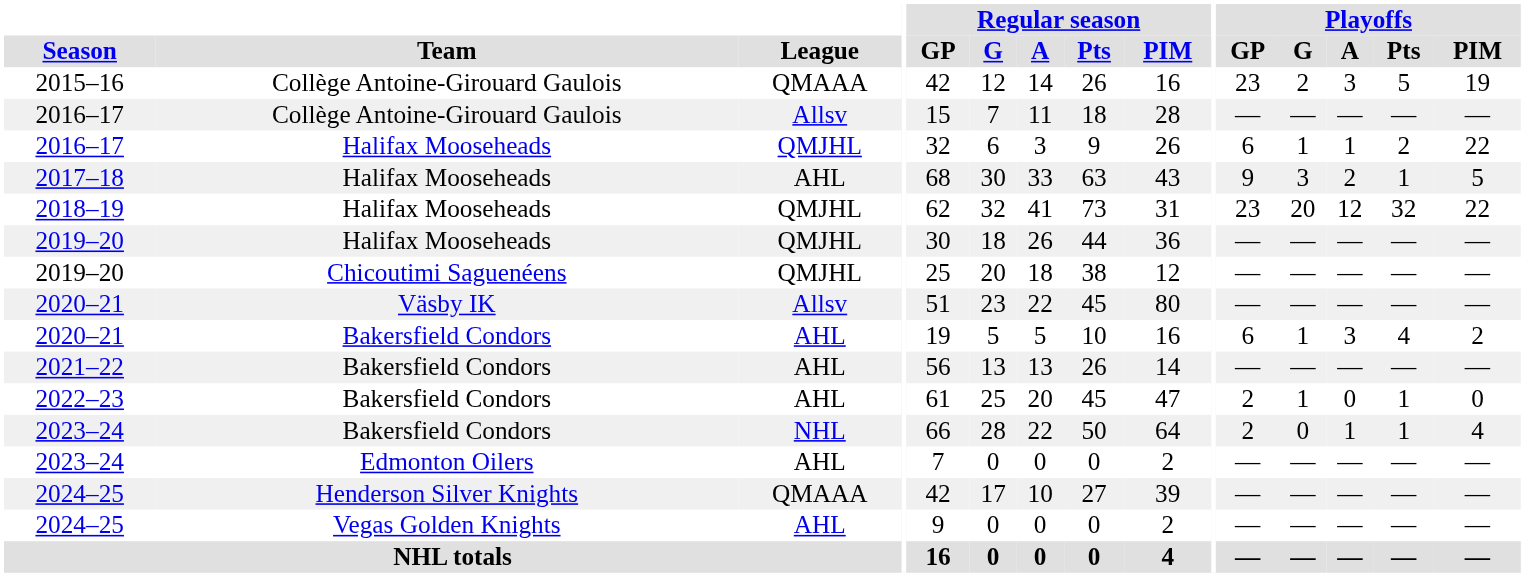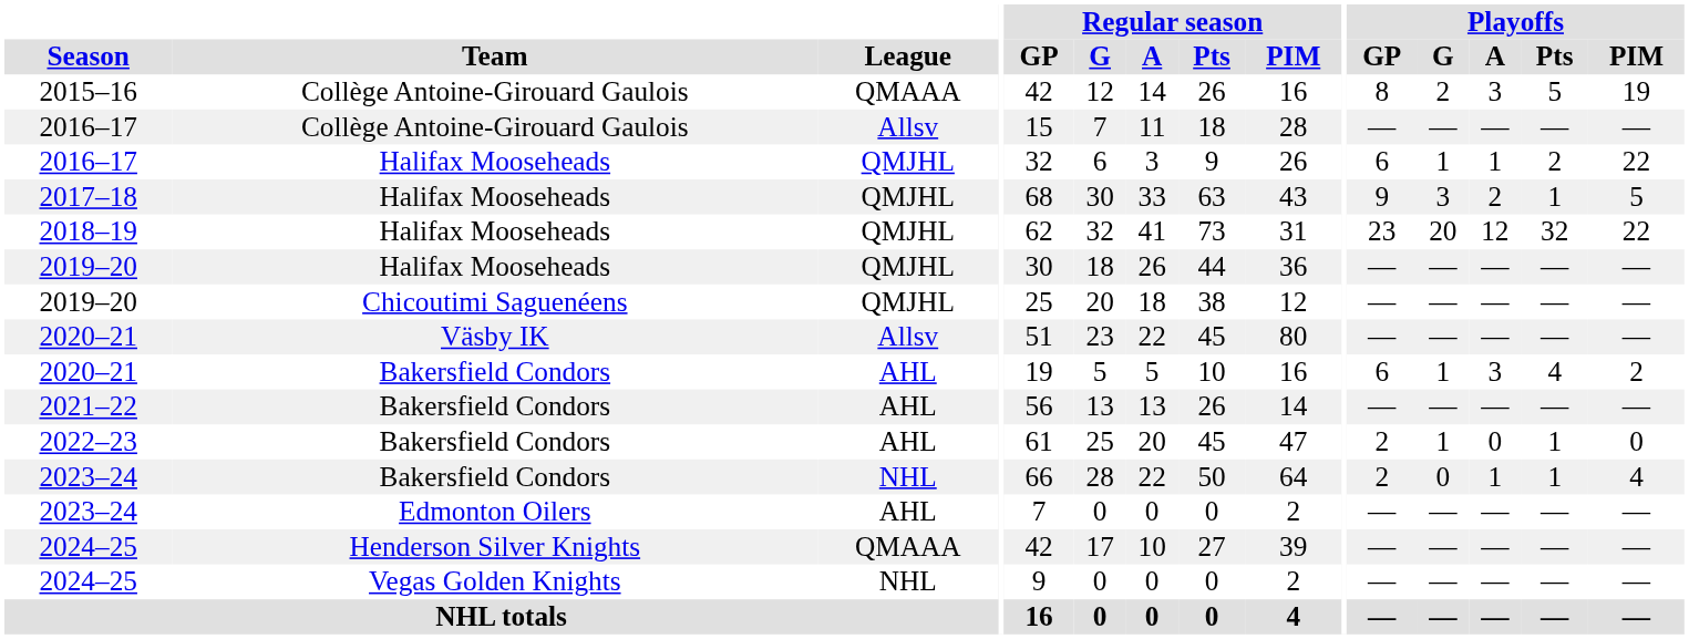 <table border="0" cellpadding="1" cellspacing="0" style="text-align:center; width:60em;">
 <tr bgcolor="#e0e0e0">
 <th colspan="3" bgcolor="#ffffff"></th>
 <th rowspan="99" bgcolor="#ffffff"></th>
 <th colspan="5"><a href='#'>Regular season</a></th>
 <th rowspan="99" bgcolor="#ffffff"></th>
 <th colspan="5"><a href='#'>Playoffs</a></th>
 </tr>
 <tr bgcolor="#e0e0e0">
 <th><a href='#'>Season</a></th>
 <th>Team</th>
 <th>League</th>
 <th>GP</th>
 <th><a href='#'>G</a></th>
 <th><a href='#'>A</a></th>
 <th><a href='#'>Pts</a></th>
 <th><a href='#'>PIM</a></th>
 <th>GP</th>
 <th>G</th>
 <th>A</th>
 <th>Pts</th>
 <th>PIM</th>
 </tr>
 <tr>
 <td>2015–16</td>
 <td>Collège Antoine-Girouard Gaulois</td>
 <td>QMAAA</td>
 <td>42</td>
 <td>12</td>
 <td>14</td>
 <td>26</td>
 <td>16</td>
-<td>23</td>
+<td>8</td>
 <td>2</td>
 <td>3</td>
 <td>5</td>
 <td>19</td>
 </tr>
 <tr bgcolor="#f0f0f0">
 <td>2016–17</td>
 <td>Collège Antoine-Girouard Gaulois</td>
 <td><a href='#'>Allsv</a></td>
 <td>15</td>
 <td>7</td>
 <td>11</td>
 <td>18</td>
 <td>28</td>
 <td>—</td>
 <td>—</td>
 <td>—</td>
 <td>—</td>
 <td>—</td>
 </tr>
 <tr>
 <td><a href='#'>2016–17</a></td>
 <td><a href='#'>Halifax Mooseheads</a></td>
 <td><a href='#'>QMJHL</a></td>
 <td>32</td>
 <td>6</td>
 <td>3</td>
 <td>9</td>
 <td>26</td>
 <td>6</td>
 <td>1</td>
 <td>1</td>
 <td>2</td>
 <td>22</td>
 </tr>
 <tr bgcolor="#f0f0f0">
 <td><a href='#'>2017–18</a></td>
 <td>Halifax Mooseheads</td>
-<td>AHL</td>
+<td>QMJHL</td>
 <td>68</td>
 <td>30</td>
 <td>33</td>
 <td>63</td>
 <td>43</td>
 <td>9</td>
 <td>3</td>
 <td>2</td>
 <td>1</td>
 <td>5</td>
 </tr>
 <tr>
 <td><a href='#'>2018–19</a></td>
 <td>Halifax Mooseheads</td>
 <td>QMJHL</td>
 <td>62</td>
 <td>32</td>
 <td>41</td>
 <td>73</td>
 <td>31</td>
 <td>23</td>
 <td>20</td>
 <td>12</td>
 <td>32</td>
 <td>22</td>
 </tr>
 <tr bgcolor="#f0f0f0">
 <td><a href='#'>2019–20</a></td>
 <td>Halifax Mooseheads</td>
 <td>QMJHL</td>
 <td>30</td>
 <td>18</td>
 <td>26</td>
 <td>44</td>
 <td>36</td>
 <td>—</td>
 <td>—</td>
 <td>—</td>
 <td>—</td>
 <td>—</td>
 </tr>
 <tr>
 <td>2019–20</td>
 <td><a href='#'>Chicoutimi Saguenéens</a></td>
 <td>QMJHL</td>
 <td>25</td>
 <td>20</td>
 <td>18</td>
 <td>38</td>
 <td>12</td>
 <td>—</td>
 <td>—</td>
 <td>—</td>
 <td>—</td>
 <td>—</td>
 </tr>
 <tr bgcolor="#f0f0f0">
 <td><a href='#'>2020–21</a></td>
 <td><a href='#'>Väsby IK</a></td>
 <td><a href='#'>Allsv</a></td>
 <td>51</td>
 <td>23</td>
 <td>22</td>
 <td>45</td>
 <td>80</td>
 <td>—</td>
 <td>—</td>
 <td>—</td>
 <td>—</td>
 <td>—</td>
 </tr>
 <tr>
 <td><a href='#'>2020–21</a></td>
 <td><a href='#'>Bakersfield Condors</a></td>
 <td><a href='#'>AHL</a></td>
 <td>19</td>
 <td>5</td>
 <td>5</td>
 <td>10</td>
 <td>16</td>
 <td>6</td>
 <td>1</td>
 <td>3</td>
 <td>4</td>
 <td>2</td>
 </tr>
 <tr bgcolor="#f0f0f0">
 <td><a href='#'>2021–22</a></td>
 <td>Bakersfield Condors</td>
 <td>AHL</td>
 <td>56</td>
 <td>13</td>
 <td>13</td>
 <td>26</td>
 <td>14</td>
 <td>—</td>
 <td>—</td>
 <td>—</td>
 <td>—</td>
 <td>—</td>
 </tr>
 <tr>
 <td><a href='#'>2022–23</a></td>
 <td>Bakersfield Condors</td>
 <td>AHL</td>
 <td>61</td>
 <td>25</td>
 <td>20</td>
 <td>45</td>
 <td>47</td>
 <td>2</td>
 <td>1</td>
 <td>0</td>
 <td>1</td>
 <td>0</td>
 </tr>
 <tr bgcolor="#f0f0f0">
 <td><a href='#'>2023–24</a></td>
 <td>Bakersfield Condors</td>
 <td><a href='#'>NHL</a></td>
 <td>66</td>
 <td>28</td>
 <td>22</td>
 <td>50</td>
 <td>64</td>
 <td>2</td>
 <td>0</td>
 <td>1</td>
 <td>1</td>
 <td>4</td>
 </tr>
 <tr>
 <td><a href='#'>2023–24</a></td>
 <td><a href='#'>Edmonton Oilers</a></td>
 <td>AHL</td>
 <td>7</td>
 <td>0</td>
 <td>0</td>
 <td>0</td>
 <td>2</td>
 <td>—</td>
 <td>—</td>
 <td>—</td>
 <td>—</td>
 <td>—</td>
 </tr>
 <tr bgcolor="#f0f0f0">
 <td><a href='#'>2024–25</a></td>
 <td><a href='#'>Henderson Silver Knights</a></td>
 <td>QMAAA</td>
 <td>42</td>
 <td>17</td>
 <td>10</td>
 <td>27</td>
 <td>39</td>
 <td>—</td>
 <td>—</td>
 <td>—</td>
 <td>—</td>
 <td>—</td>
 </tr>
 <tr>
 <td><a href='#'>2024–25</a></td>
 <td><a href='#'>Vegas Golden Knights</a></td>
-<td><a href='#'>AHL</a></td>
+<td>NHL</td>
 <td>9</td>
 <td>0</td>
 <td>0</td>
 <td>0</td>
 <td>2</td>
 <td>—</td>
 <td>—</td>
 <td>—</td>
 <td>—</td>
 <td>—</td>
 </tr>
 <tr bgcolor="#e0e0e0">
 <th colspan="3">NHL totals</th>
 <th>16</th>
 <th>0</th>
 <th>0</th>
 <th>0</th>
 <th>4</th>
 <th>—</th>
 <th>—</th>
 <th>—</th>
 <th>—</th>
 <th>—</th>
 </tr>
 </table>
